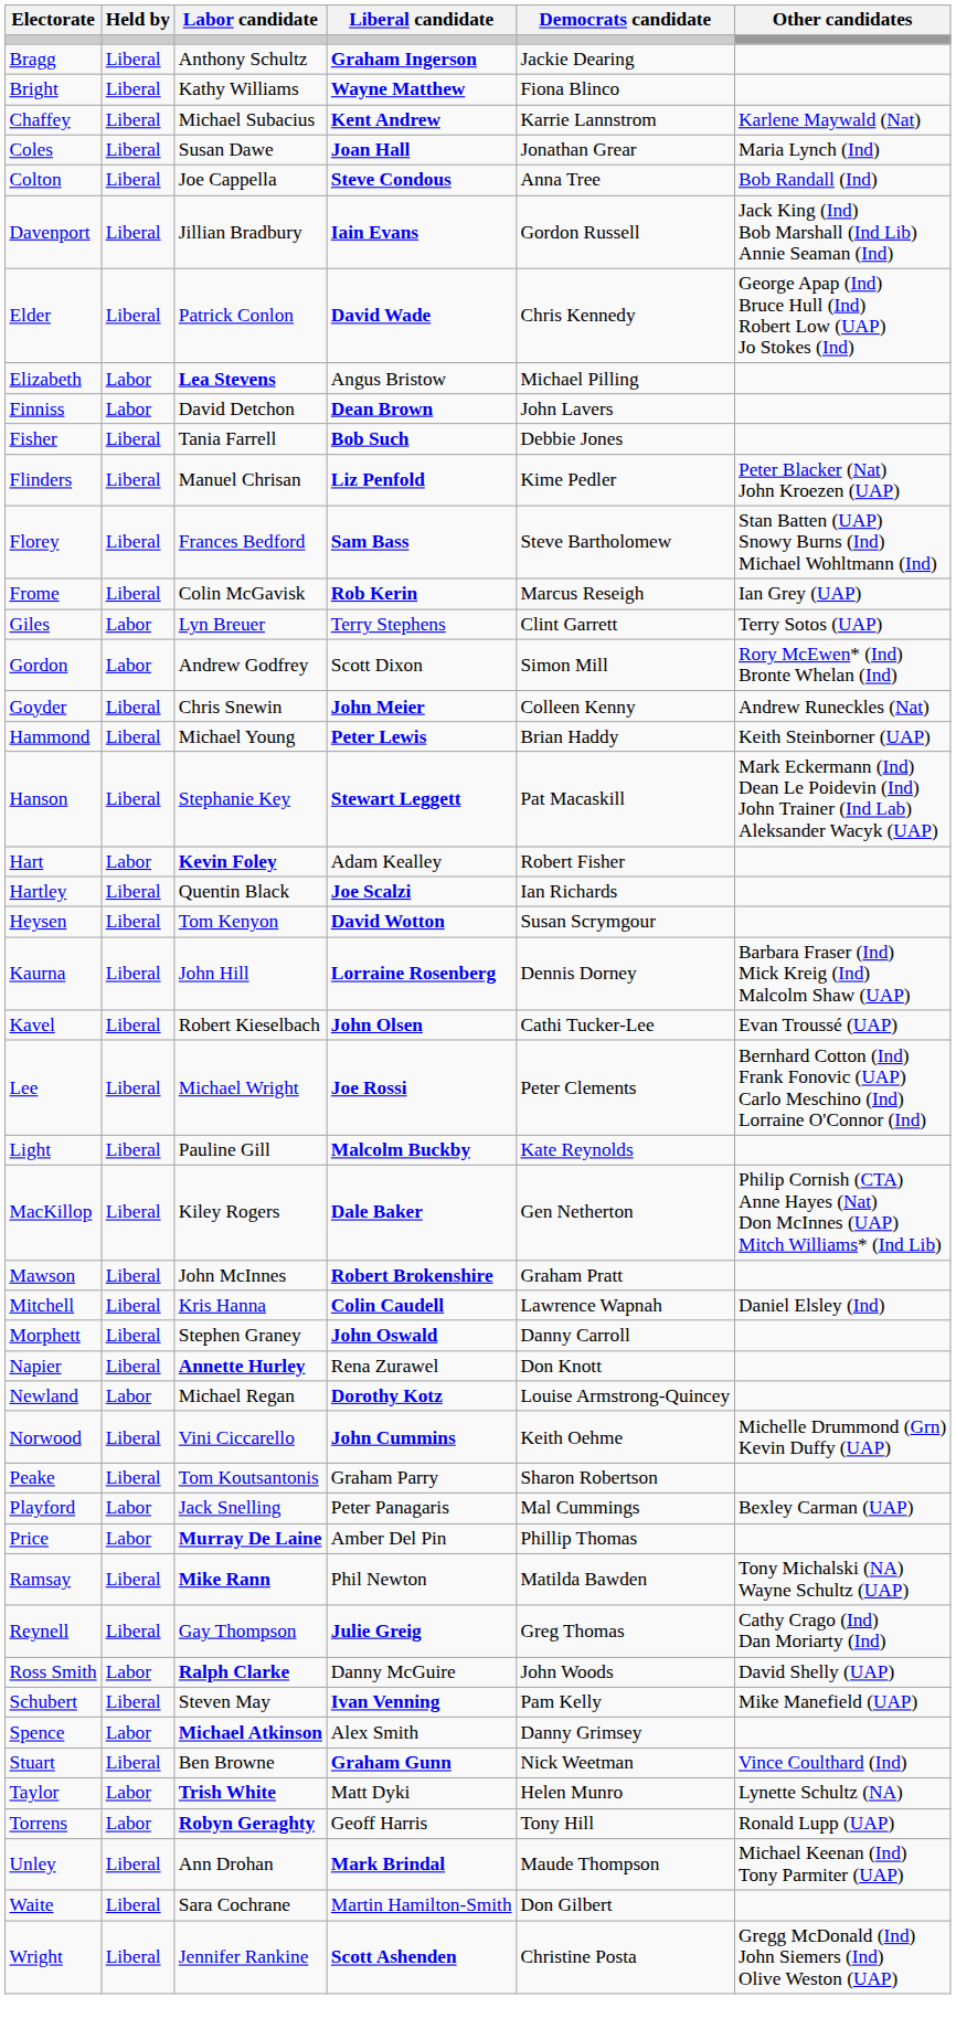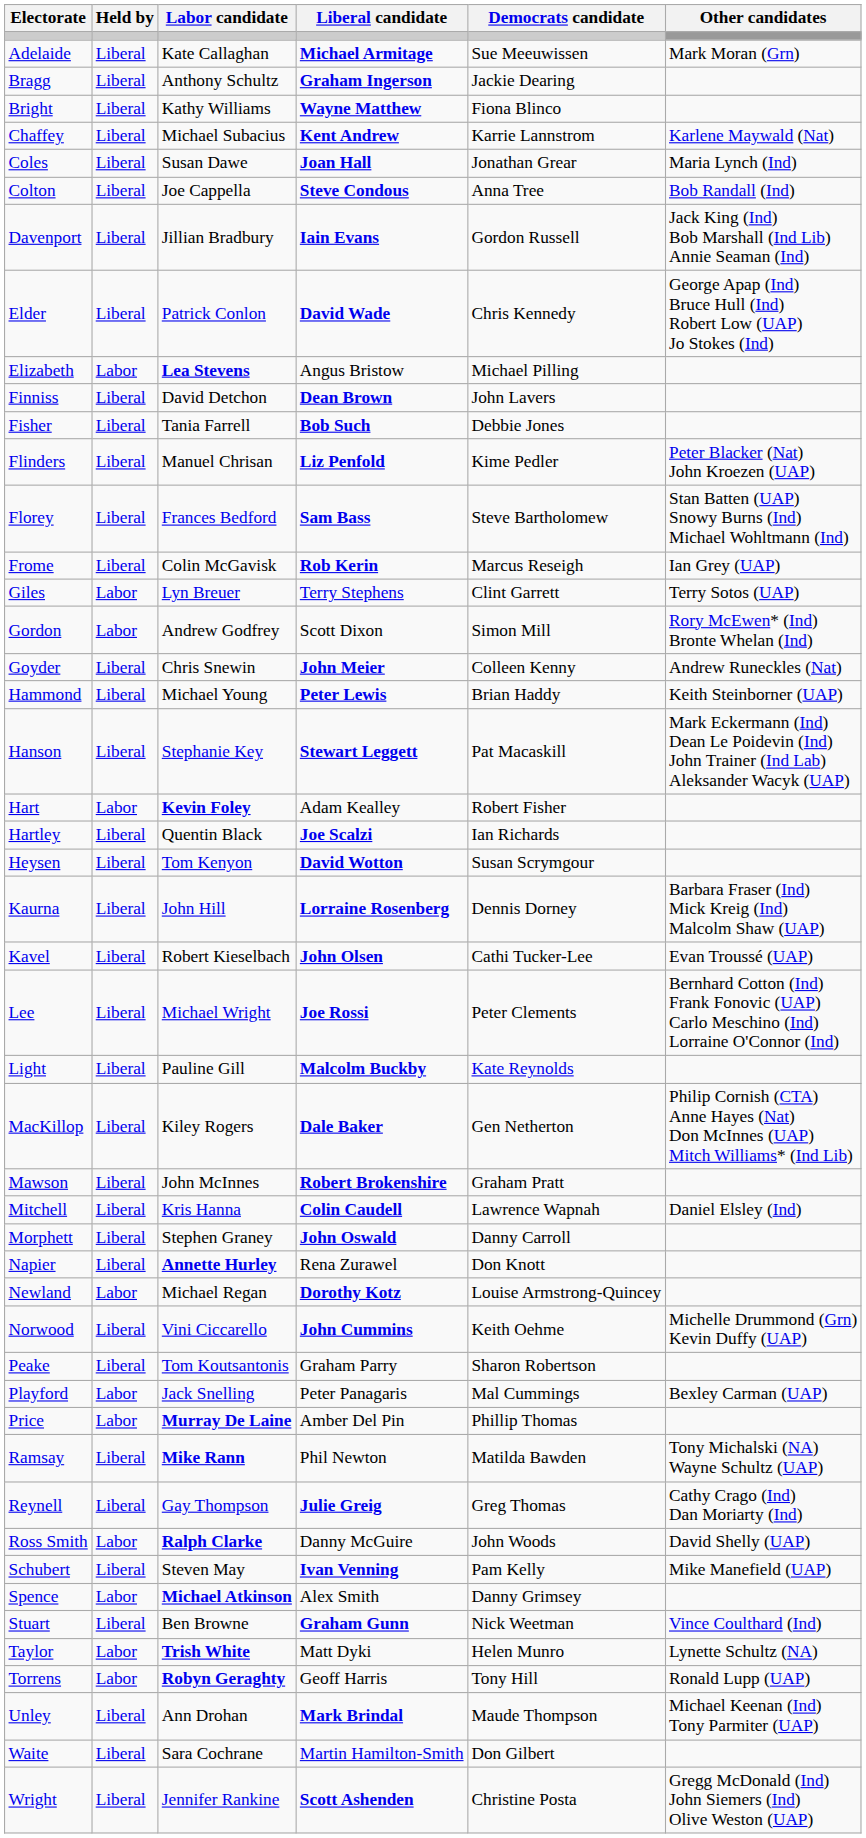 <table class="wikitable">
 <tr>
 <th>Electorate</th>
 <th>Held by</th>
 <th><a href='#'>Labor</a> candidate</th>
 <th><a href='#'>Liberal</a> candidate</th>
 <th><a href='#'>Democrats</a> candidate</th>
 <th>Other candidates</th>
 </tr>
 <tr bgcolor="#cccccc">
 <td></td>
 <td></td>
 <td></td>
 <td></td>
 <td></td>
 <td bgcolor="#999999"></td>
+</tr>
+<tr>
+<td><a href='#'>Adelaide</a></td>
+<td><a href='#'>Liberal</a></td>
+<td>Kate Callaghan</td>
+<td><strong><a href='#'>Michael Armitage</a></strong></td>
+<td>Sue Meeuwissen</td>
+<td>Mark Moran (<a href='#'>Grn</a>)</td>
 </tr>
 <tr>
 <td><a href='#'>Bragg</a></td>
 <td><a href='#'>Liberal</a></td>
 <td>Anthony Schultz</td>
 <td><strong><a href='#'>Graham Ingerson</a></strong></td>
 <td>Jackie Dearing</td>
 <td></td>
 </tr>
 <tr>
 <td><a href='#'>Bright</a></td>
 <td><a href='#'>Liberal</a></td>
 <td>Kathy Williams</td>
 <td><strong><a href='#'>Wayne Matthew</a></strong></td>
 <td>Fiona Blinco</td>
 <td></td>
 </tr>
 <tr>
 <td><a href='#'>Chaffey</a></td>
 <td><a href='#'>Liberal</a></td>
 <td>Michael Subacius</td>
 <td><strong><a href='#'>Kent Andrew</a></strong></td>
 <td>Karrie Lannstrom</td>
 <td><a href='#'>Karlene Maywald</a> (<a href='#'>Nat</a>)</td>
 </tr>
 <tr>
 <td><a href='#'>Coles</a></td>
 <td><a href='#'>Liberal</a></td>
 <td>Susan Dawe</td>
 <td><strong><a href='#'>Joan Hall</a></strong></td>
 <td>Jonathan Grear</td>
 <td>Maria Lynch (<a href='#'>Ind</a>)</td>
 </tr>
 <tr>
 <td><a href='#'>Colton</a></td>
 <td><a href='#'>Liberal</a></td>
 <td>Joe Cappella</td>
 <td><strong><a href='#'>Steve Condous</a></strong></td>
 <td>Anna Tree</td>
 <td><a href='#'>Bob Randall</a> (<a href='#'>Ind</a>)</td>
 </tr>
 <tr>
 <td><a href='#'>Davenport</a></td>
 <td><a href='#'>Liberal</a></td>
 <td>Jillian Bradbury</td>
 <td><strong><a href='#'>Iain Evans</a></strong></td>
 <td>Gordon Russell</td>
 <td>Jack King (<a href='#'>Ind</a>) <br> Bob Marshall (<a href='#'>Ind Lib</a>) <br> Annie Seaman (<a href='#'>Ind</a>)</td>
 </tr>
 <tr>
 <td><a href='#'>Elder</a></td>
 <td><a href='#'>Liberal</a></td>
 <td><a href='#'>Patrick Conlon</a></td>
 <td><strong><a href='#'>David Wade</a></strong></td>
 <td>Chris Kennedy</td>
 <td>George Apap (<a href='#'>Ind</a>) <br> Bruce Hull (<a href='#'>Ind</a>) <br> Robert Low (<a href='#'>UAP</a>) <br> Jo Stokes (<a href='#'>Ind</a>)</td>
 </tr>
 <tr>
 <td><a href='#'>Elizabeth</a></td>
 <td><a href='#'>Labor</a></td>
 <td><strong><a href='#'>Lea Stevens</a></strong></td>
 <td>Angus Bristow</td>
 <td>Michael Pilling</td>
 <td></td>
 </tr>
 <tr>
 <td><a href='#'>Finniss</a></td>
-<td><a href='#'>Labor</a></td>
+<td><a href='#'>Liberal</a></td>
 <td>David Detchon</td>
 <td><strong><a href='#'>Dean Brown</a></strong></td>
 <td>John Lavers</td>
 <td></td>
 </tr>
 <tr>
 <td><a href='#'>Fisher</a></td>
 <td><a href='#'>Liberal</a></td>
 <td>Tania Farrell</td>
 <td><strong><a href='#'>Bob Such</a></strong></td>
 <td>Debbie Jones</td>
 <td></td>
 </tr>
 <tr>
 <td><a href='#'>Flinders</a></td>
 <td><a href='#'>Liberal</a></td>
 <td>Manuel Chrisan</td>
 <td><strong><a href='#'>Liz Penfold</a></strong></td>
 <td>Kime Pedler</td>
 <td><a href='#'>Peter Blacker</a> (<a href='#'>Nat</a>) <br> John Kroezen (<a href='#'>UAP</a>)</td>
 </tr>
 <tr>
 <td><a href='#'>Florey</a></td>
 <td><a href='#'>Liberal</a></td>
 <td><a href='#'>Frances Bedford</a></td>
 <td><strong><a href='#'>Sam Bass</a></strong></td>
 <td>Steve Bartholomew</td>
 <td>Stan Batten (<a href='#'>UAP</a>) <br> Snowy Burns (<a href='#'>Ind</a>) <br> Michael Wohltmann (<a href='#'>Ind</a>)</td>
 </tr>
 <tr>
 <td><a href='#'>Frome</a></td>
 <td><a href='#'>Liberal</a></td>
 <td>Colin McGavisk</td>
 <td><strong><a href='#'>Rob Kerin</a></strong></td>
 <td>Marcus Reseigh</td>
 <td>Ian Grey (<a href='#'>UAP</a>)</td>
 </tr>
 <tr>
 <td><a href='#'>Giles</a></td>
 <td><a href='#'>Labor</a></td>
 <td><a href='#'>Lyn Breuer</a></td>
 <td><a href='#'>Terry Stephens</a></td>
 <td>Clint Garrett</td>
 <td>Terry Sotos (<a href='#'>UAP</a>)</td>
 </tr>
 <tr>
 <td><a href='#'>Gordon</a></td>
 <td><a href='#'>Labor</a></td>
 <td>Andrew Godfrey</td>
 <td>Scott Dixon</td>
 <td>Simon Mill</td>
 <td><a href='#'>Rory McEwen</a>* (<a href='#'>Ind</a>) <br> Bronte Whelan (<a href='#'>Ind</a>)</td>
 </tr>
 <tr>
 <td><a href='#'>Goyder</a></td>
 <td><a href='#'>Liberal</a></td>
 <td>Chris Snewin</td>
 <td><strong><a href='#'>John Meier</a></strong></td>
 <td>Colleen Kenny</td>
 <td>Andrew Runeckles (<a href='#'>Nat</a>)</td>
 </tr>
 <tr>
 <td><a href='#'>Hammond</a></td>
 <td><a href='#'>Liberal</a></td>
 <td>Michael Young</td>
 <td><strong><a href='#'>Peter Lewis</a></strong></td>
 <td>Brian Haddy</td>
 <td>Keith Steinborner (<a href='#'>UAP</a>)</td>
 </tr>
 <tr>
 <td><a href='#'>Hanson</a></td>
 <td><a href='#'>Liberal</a></td>
 <td><a href='#'>Stephanie Key</a></td>
 <td><strong><a href='#'>Stewart Leggett</a></strong></td>
 <td>Pat Macaskill</td>
 <td>Mark Eckermann (<a href='#'>Ind</a>) <br> Dean Le Poidevin (<a href='#'>Ind</a>) <br> John Trainer (<a href='#'>Ind Lab</a>) <br> Aleksander Wacyk (<a href='#'>UAP</a>)</td>
 </tr>
 <tr>
 <td><a href='#'>Hart</a></td>
 <td><a href='#'>Labor</a></td>
 <td><strong><a href='#'>Kevin Foley</a></strong></td>
 <td>Adam Kealley</td>
 <td>Robert Fisher</td>
 <td></td>
 </tr>
 <tr>
 <td><a href='#'>Hartley</a></td>
 <td><a href='#'>Liberal</a></td>
 <td>Quentin Black</td>
 <td><strong><a href='#'>Joe Scalzi</a></strong></td>
 <td>Ian Richards</td>
 <td></td>
 </tr>
 <tr>
 <td><a href='#'>Heysen</a></td>
 <td><a href='#'>Liberal</a></td>
 <td><a href='#'>Tom Kenyon</a></td>
 <td><strong><a href='#'>David Wotton</a></strong></td>
 <td>Susan Scrymgour</td>
 <td></td>
 </tr>
 <tr>
 <td><a href='#'>Kaurna</a></td>
 <td><a href='#'>Liberal</a></td>
 <td><a href='#'>John Hill</a></td>
 <td><strong><a href='#'>Lorraine Rosenberg</a></strong></td>
 <td>Dennis Dorney</td>
 <td>Barbara Fraser (<a href='#'>Ind</a>) <br> Mick Kreig (<a href='#'>Ind</a>) <br> Malcolm Shaw (<a href='#'>UAP</a>)</td>
 </tr>
 <tr>
 <td><a href='#'>Kavel</a></td>
 <td><a href='#'>Liberal</a></td>
 <td>Robert Kieselbach</td>
 <td><strong><a href='#'>John Olsen</a></strong></td>
 <td>Cathi Tucker-Lee</td>
 <td>Evan Troussé (<a href='#'>UAP</a>)</td>
 </tr>
 <tr>
 <td><a href='#'>Lee</a></td>
 <td><a href='#'>Liberal</a></td>
 <td><a href='#'>Michael Wright</a></td>
 <td><strong><a href='#'>Joe Rossi</a></strong></td>
 <td>Peter Clements</td>
 <td>Bernhard Cotton (<a href='#'>Ind</a>) <br> Frank Fonovic (<a href='#'>UAP</a>) <br> Carlo Meschino (<a href='#'>Ind</a>) <br> Lorraine O'Connor (<a href='#'>Ind</a>)</td>
 </tr>
 <tr>
 <td><a href='#'>Light</a></td>
 <td><a href='#'>Liberal</a></td>
 <td>Pauline Gill</td>
 <td><strong><a href='#'>Malcolm Buckby</a></strong></td>
 <td><a href='#'>Kate Reynolds</a></td>
 <td></td>
 </tr>
 <tr>
 <td><a href='#'>MacKillop</a></td>
 <td><a href='#'>Liberal</a></td>
 <td>Kiley Rogers</td>
 <td><strong><a href='#'>Dale Baker</a></strong></td>
 <td>Gen Netherton</td>
 <td>Philip Cornish (<a href='#'>CTA</a>) <br> Anne Hayes (<a href='#'>Nat</a>) <br> Don McInnes (<a href='#'>UAP</a>) <br> <a href='#'>Mitch Williams</a>* (<a href='#'>Ind Lib</a>)</td>
 </tr>
 <tr>
 <td><a href='#'>Mawson</a></td>
 <td><a href='#'>Liberal</a></td>
 <td>John McInnes</td>
 <td><strong><a href='#'>Robert Brokenshire</a></strong></td>
 <td>Graham Pratt</td>
 <td></td>
 </tr>
 <tr>
 <td><a href='#'>Mitchell</a></td>
 <td><a href='#'>Liberal</a></td>
 <td><a href='#'>Kris Hanna</a></td>
 <td><strong><a href='#'>Colin Caudell</a></strong></td>
 <td>Lawrence Wapnah</td>
 <td>Daniel Elsley (<a href='#'>Ind</a>)</td>
 </tr>
 <tr>
 <td><a href='#'>Morphett</a></td>
 <td><a href='#'>Liberal</a></td>
 <td>Stephen Graney</td>
 <td><strong><a href='#'>John Oswald</a></strong></td>
 <td>Danny Carroll</td>
 <td></td>
 </tr>
 <tr>
 <td><a href='#'>Napier</a></td>
 <td><a href='#'>Liberal</a></td>
 <td><strong><a href='#'>Annette Hurley</a></strong></td>
 <td>Rena Zurawel</td>
 <td>Don Knott</td>
 <td></td>
 </tr>
 <tr>
 <td><a href='#'>Newland</a></td>
 <td><a href='#'>Labor</a></td>
 <td>Michael Regan</td>
 <td><strong><a href='#'>Dorothy Kotz</a></strong></td>
 <td>Louise Armstrong-Quincey</td>
 <td></td>
 </tr>
 <tr>
 <td><a href='#'>Norwood</a></td>
 <td><a href='#'>Liberal</a></td>
 <td><a href='#'>Vini Ciccarello</a></td>
 <td><strong><a href='#'>John Cummins</a></strong></td>
 <td>Keith Oehme</td>
 <td>Michelle Drummond (<a href='#'>Grn</a>) <br> Kevin Duffy (<a href='#'>UAP</a>)</td>
 </tr>
 <tr>
 <td><a href='#'>Peake</a></td>
 <td><a href='#'>Liberal</a></td>
 <td><a href='#'>Tom Koutsantonis</a></td>
 <td>Graham Parry</td>
 <td>Sharon Robertson</td>
 <td></td>
 </tr>
 <tr>
 <td><a href='#'>Playford</a></td>
 <td><a href='#'>Labor</a></td>
 <td><a href='#'>Jack Snelling</a></td>
 <td>Peter Panagaris</td>
 <td>Mal Cummings</td>
 <td>Bexley Carman (<a href='#'>UAP</a>)</td>
 </tr>
 <tr>
 <td><a href='#'>Price</a></td>
 <td><a href='#'>Labor</a></td>
 <td><strong><a href='#'>Murray De Laine</a></strong></td>
 <td>Amber Del Pin</td>
 <td>Phillip Thomas</td>
 <td></td>
 </tr>
 <tr>
 <td><a href='#'>Ramsay</a></td>
 <td><a href='#'>Liberal</a></td>
 <td><strong><a href='#'>Mike Rann</a></strong></td>
 <td>Phil Newton</td>
 <td>Matilda Bawden</td>
 <td>Tony Michalski (<a href='#'>NA</a>) <br> Wayne Schultz (<a href='#'>UAP</a>)</td>
 </tr>
 <tr>
 <td><a href='#'>Reynell</a></td>
 <td><a href='#'>Liberal</a></td>
 <td><a href='#'>Gay Thompson</a></td>
 <td><strong><a href='#'>Julie Greig</a></strong></td>
 <td>Greg Thomas</td>
 <td>Cathy Crago (<a href='#'>Ind</a>) <br> Dan Moriarty (<a href='#'>Ind</a>)</td>
 </tr>
 <tr>
 <td><a href='#'>Ross Smith</a></td>
 <td><a href='#'>Labor</a></td>
 <td><strong><a href='#'>Ralph Clarke</a></strong></td>
 <td>Danny McGuire</td>
 <td>John Woods</td>
 <td>David Shelly (<a href='#'>UAP</a>)</td>
 </tr>
 <tr>
 <td><a href='#'>Schubert</a></td>
 <td><a href='#'>Liberal</a></td>
 <td>Steven May</td>
 <td><strong><a href='#'>Ivan Venning</a></strong></td>
 <td>Pam Kelly</td>
 <td>Mike Manefield (<a href='#'>UAP</a>)</td>
 </tr>
 <tr>
 <td><a href='#'>Spence</a></td>
 <td><a href='#'>Labor</a></td>
 <td><strong><a href='#'>Michael Atkinson</a></strong></td>
 <td>Alex Smith</td>
 <td>Danny Grimsey</td>
 <td></td>
 </tr>
 <tr>
 <td><a href='#'>Stuart</a></td>
 <td><a href='#'>Liberal</a></td>
 <td>Ben Browne</td>
 <td><strong><a href='#'>Graham Gunn</a></strong></td>
 <td>Nick Weetman</td>
 <td><a href='#'>Vince Coulthard</a> (<a href='#'>Ind</a>)</td>
 </tr>
 <tr>
 <td><a href='#'>Taylor</a></td>
 <td><a href='#'>Labor</a></td>
 <td><strong><a href='#'>Trish White</a></strong></td>
 <td>Matt Dyki</td>
 <td>Helen Munro</td>
 <td>Lynette Schultz (<a href='#'>NA</a>)</td>
 </tr>
 <tr>
 <td><a href='#'>Torrens</a></td>
 <td><a href='#'>Labor</a></td>
 <td><strong><a href='#'>Robyn Geraghty</a></strong></td>
 <td>Geoff Harris</td>
 <td>Tony Hill</td>
 <td>Ronald Lupp (<a href='#'>UAP</a>)</td>
 </tr>
 <tr>
 <td><a href='#'>Unley</a></td>
 <td><a href='#'>Liberal</a></td>
 <td>Ann Drohan</td>
 <td><strong><a href='#'>Mark Brindal</a></strong></td>
 <td>Maude Thompson</td>
 <td>Michael Keenan (<a href='#'>Ind</a>) <br> Tony Parmiter (<a href='#'>UAP</a>)</td>
 </tr>
 <tr>
 <td><a href='#'>Waite</a></td>
 <td><a href='#'>Liberal</a></td>
 <td>Sara Cochrane</td>
 <td><a href='#'>Martin Hamilton-Smith</a></td>
 <td>Don Gilbert</td>
 <td></td>
 </tr>
 <tr>
 <td><a href='#'>Wright</a></td>
 <td><a href='#'>Liberal</a></td>
 <td><a href='#'>Jennifer Rankine</a></td>
 <td><strong><a href='#'>Scott Ashenden</a></strong></td>
 <td>Christine Posta</td>
 <td>Gregg McDonald (<a href='#'>Ind</a>) <br> John Siemers (<a href='#'>Ind</a>) <br> Olive Weston (<a href='#'>UAP</a>)</td>
 </tr>
 </table>
